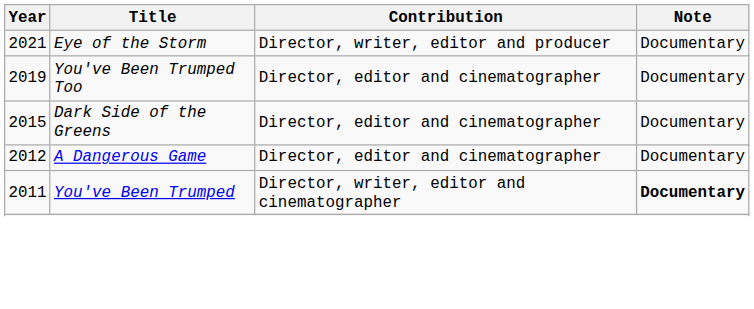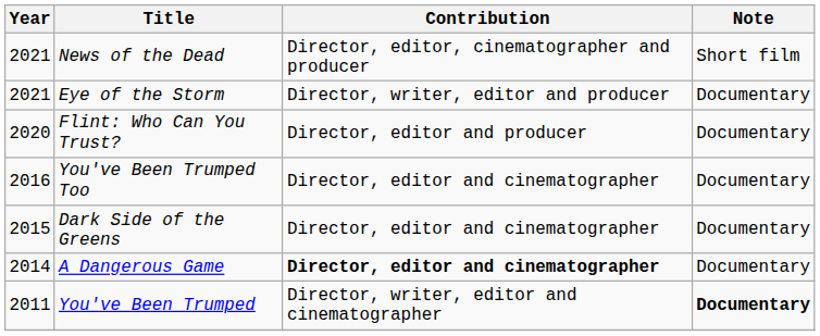 <table class="wikitable sortable">
 <tr>
 <th>Year</th>
 <th>Title</th>
 <th>Contribution</th>
 <th>Note</th>
 </tr>
 <tr>
 <td>2021</td>
+<td><em>News of the Dead</em></td>
+<td>Director, editor, cinematographer and producer</td>
+<td>Short film</td>
+</tr>
+<tr>
+<td>2021</td>
 <td><em>Eye of the Storm</em></td>
 <td>Director, writer, editor and producer</td>
 <td>Documentary</td>
 </tr>
 <tr>
-<td>2019</td>
+<td>2020</td>
+<td><em>Flint: Who Can You Trust?</em></td>
+<td>Director, editor and producer</td>
+<td>Documentary</td>
+</tr>
+<tr>
+<td>2016</td>
 <td><em>You've Been Trumped Too</em></td>
 <td>Director, editor and cinematographer</td>
 <td>Documentary</td>
 </tr>
 <tr>
 <td>2015</td>
 <td><em>Dark Side of the Greens</em></td>
 <td>Director, editor and cinematographer</td>
 <td>Documentary</td>
 </tr>
 <tr>
-<td>2012</td>
+<td>2014</td>
 <td><em><a href='#'>A Dangerous Game</a></em></td>
-<td>Director, editor and cinematographer</td>
+<td><strong>Director, editor and cinematographer</strong></td>
 <td>Documentary</td>
 </tr>
 <tr>
 <td>2011</td>
 <td><em><a href='#'>You've Been Trumped</a></em></td>
 <td>Director, writer, editor and cinematographer</td>
 <td><strong>Documentary</strong></td>
 </tr>
 <tr>
 </tr>
 <tr>
 </tr>
 <tr>
 </tr>
 </table>
